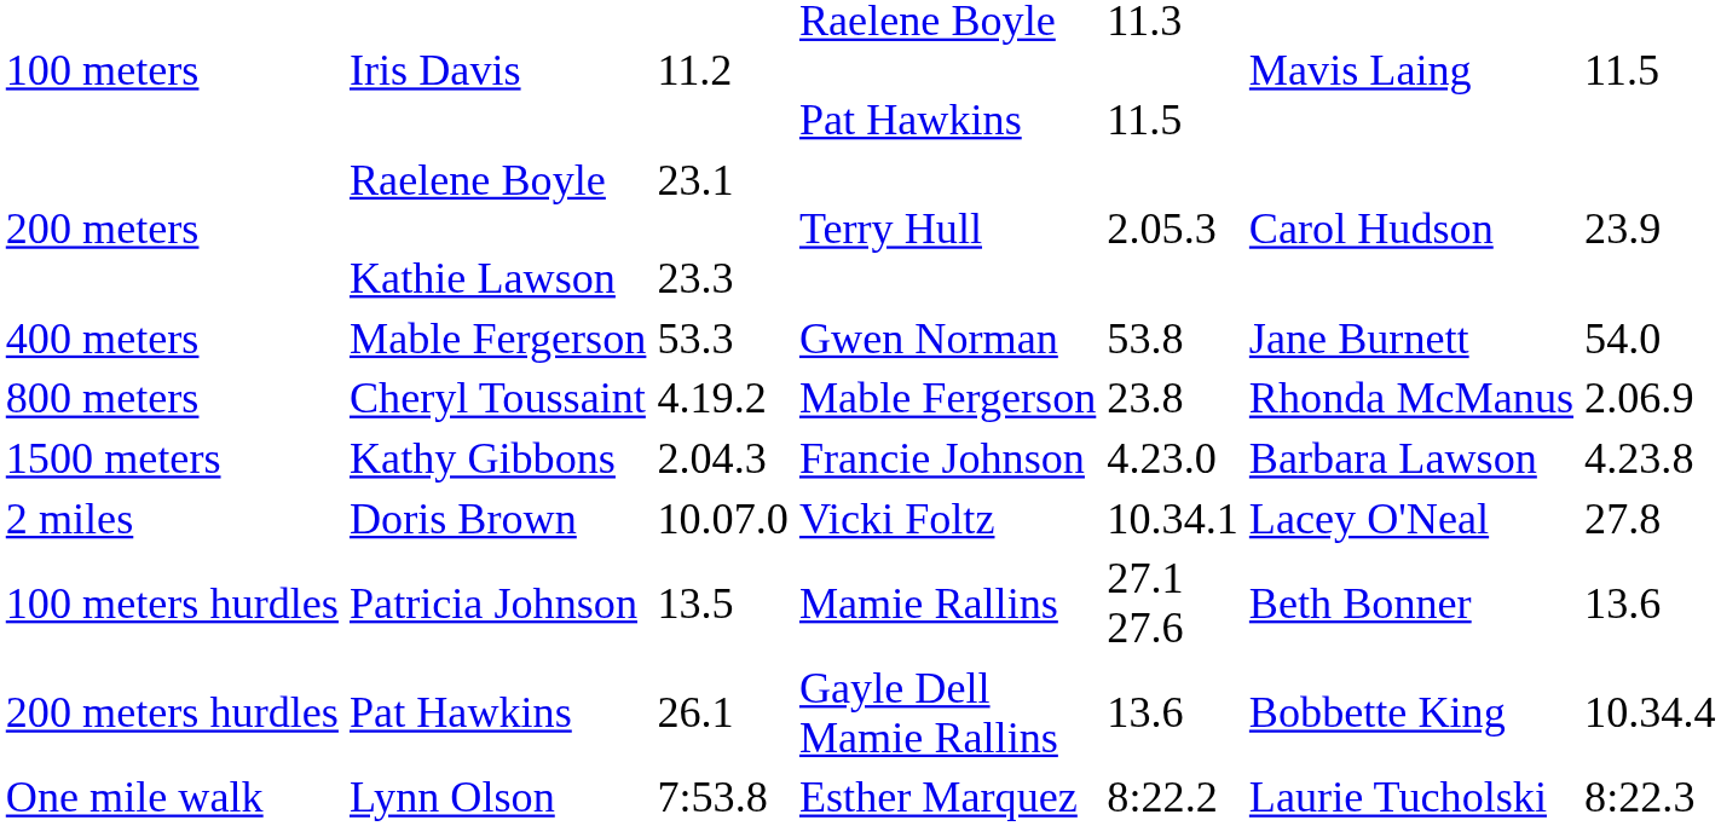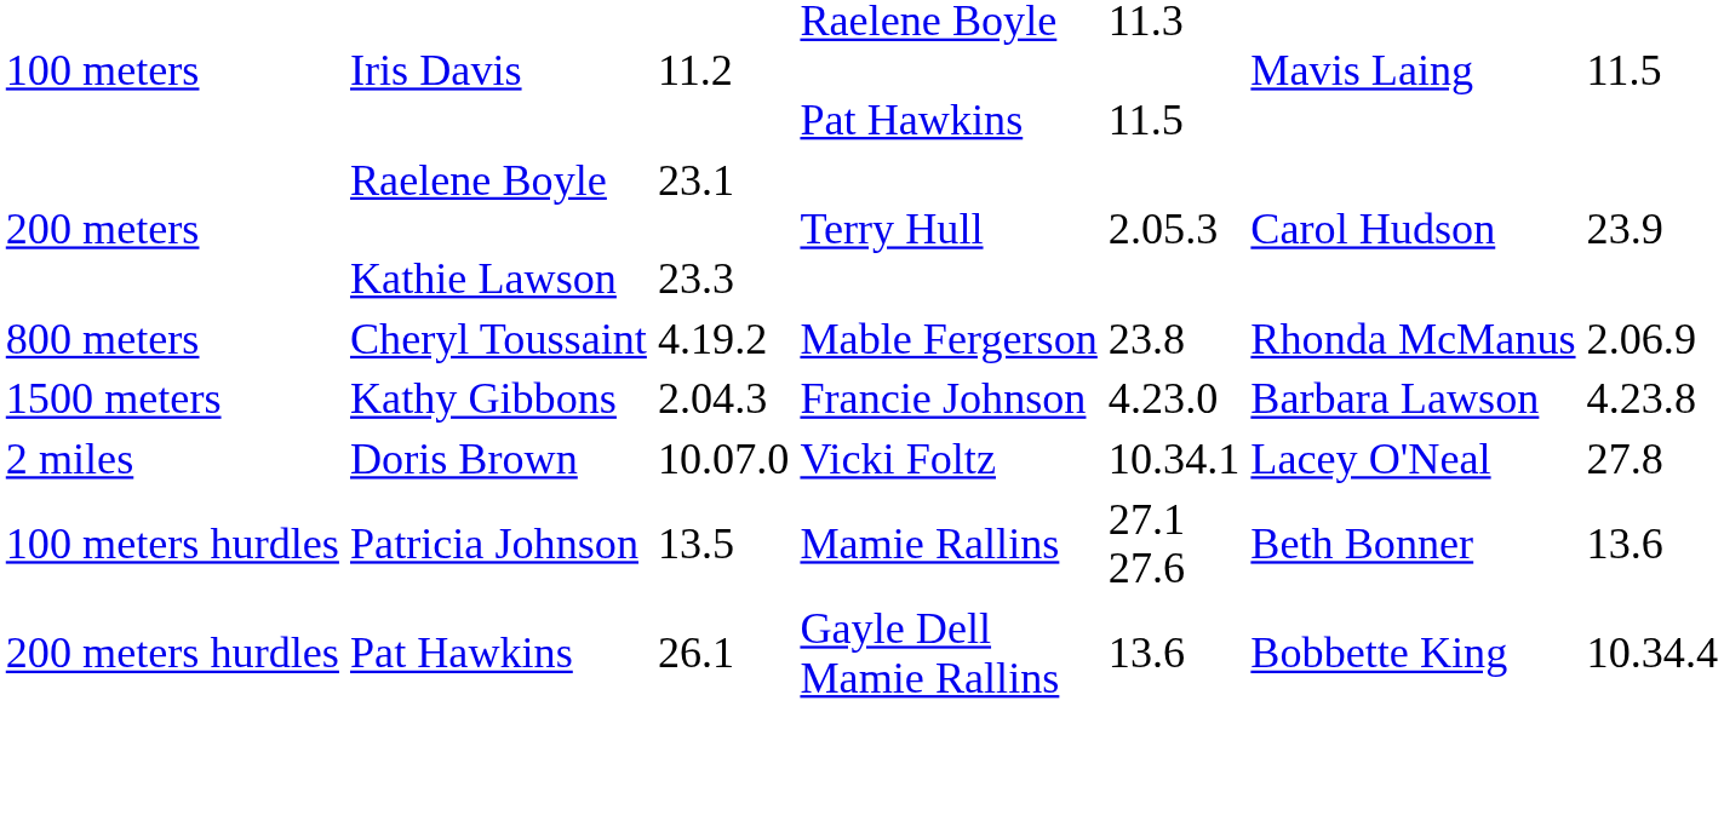 <table>
 <tr>
 <td><a href='#'>100 meters</a></td>
 <td><a href='#'>Iris Davis</a></td>
 <td>11.2</td>
 <td><a href='#'>Raelene Boyle</a><br><br><a href='#'>Pat Hawkins</a></td>
 <td>11.3<br><br>11.5</td>
 <td><a href='#'>Mavis Laing</a></td>
 <td>11.5</td>
 </tr>
 <tr>
 <td><a href='#'>200 meters</a></td>
 <td><a href='#'>Raelene Boyle</a><br><br><a href='#'>Kathie Lawson</a></td>
 <td>23.1<br><br>23.3</td>
 <td><a href='#'>Terry Hull</a></td>
 <td>2.05.3</td>
 <td><a href='#'>Carol Hudson</a></td>
 <td>23.9</td>
-</tr>
-<tr>
-<td><a href='#'>400 meters</a></td>
-<td><a href='#'>Mable Fergerson</a></td>
-<td>53.3</td>
-<td><a href='#'>Gwen Norman</a></td>
-<td>53.8</td>
-<td><a href='#'>Jane Burnett</a></td>
-<td>54.0</td>
 </tr>
 <tr>
 <td><a href='#'>800 meters</a></td>
 <td><a href='#'>Cheryl Toussaint</a></td>
 <td>4.19.2</td>
 <td><a href='#'>Mable Fergerson</a></td>
 <td>23.8</td>
 <td><a href='#'>Rhonda McManus</a></td>
 <td>2.06.9</td>
 </tr>
 <tr>
 <td><a href='#'>1500 meters</a></td>
 <td><a href='#'>Kathy Gibbons</a></td>
 <td>2.04.3</td>
 <td><a href='#'>Francie Johnson</a></td>
 <td>4.23.0</td>
 <td><a href='#'>Barbara Lawson</a></td>
 <td>4.23.8</td>
 </tr>
 <tr>
 <td><a href='#'>2 miles</a></td>
 <td><a href='#'>Doris Brown</a></td>
 <td>10.07.0</td>
 <td><a href='#'>Vicki Foltz</a></td>
 <td>10.34.1</td>
 <td><a href='#'>Lacey O'Neal</a></td>
 <td>27.8</td>
 </tr>
 <tr>
 <td><a href='#'>100 meters hurdles</a></td>
 <td><a href='#'>Patricia Johnson</a></td>
 <td>13.5</td>
 <td><a href='#'>Mamie Rallins</a></td>
 <td>27.1<br>27.6</td>
 <td><a href='#'>Beth Bonner</a></td>
 <td>13.6</td>
 </tr>
 <tr>
 <td><a href='#'>200 meters hurdles</a></td>
 <td><a href='#'>Pat Hawkins</a></td>
 <td>26.1</td>
 <td><a href='#'>Gayle Dell</a> <br><a href='#'>Mamie Rallins</a></td>
 <td>13.6</td>
 <td><a href='#'>Bobbette King</a></td>
 <td>10.34.4</td>
 </tr>
-<tr>
-<td><a href='#'>One mile walk</a></td>
-<td><a href='#'>Lynn Olson</a></td>
-<td>7:53.8</td>
-<td><a href='#'>Esther Marquez</a></td>
-<td>8:22.2</td>
-<td><a href='#'>Laurie Tucholski</a></td>
-<td>8:22.3</td>
-</tr>
 </table>
